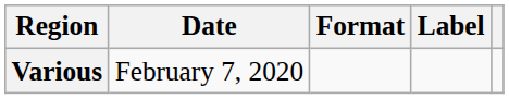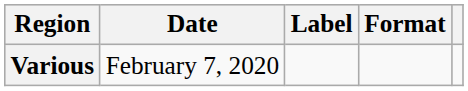 <table class="wikitable plainrowheaders">
 <tr>
 <th scope="col">Region</th>
 <th scope="col">Date</th>
+<th scope="col">Label</th>
 <th scope="col">Format</th>
-<th scope="col">Label</th>
 <th scope="col"></th>
 </tr>
 <tr>
 <th scope="row">Various</th>
 <td>February 7, 2020</td>
 <td></td>
 <td></td>
 <td style="text-align:center;"></td>
 </tr>
 </table>
